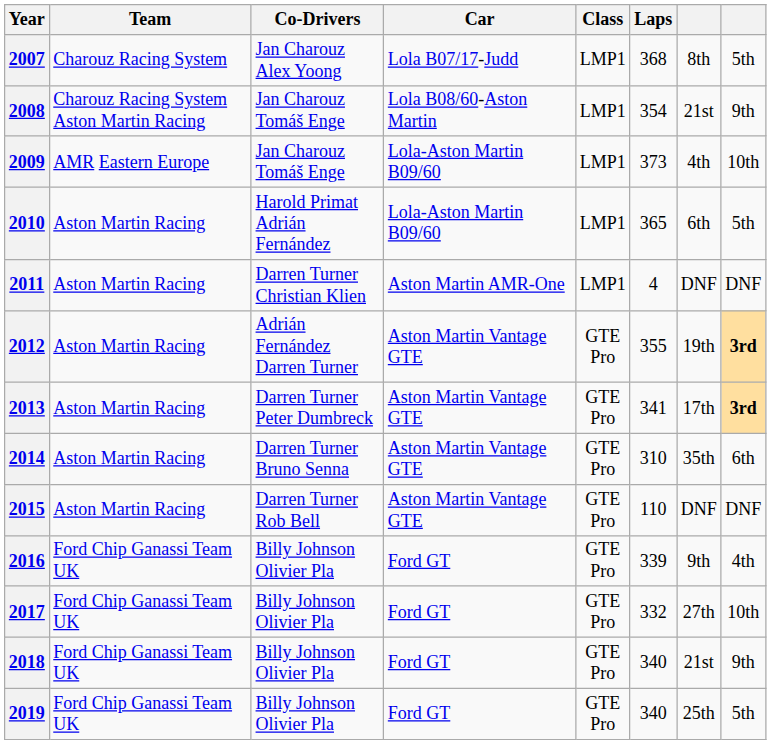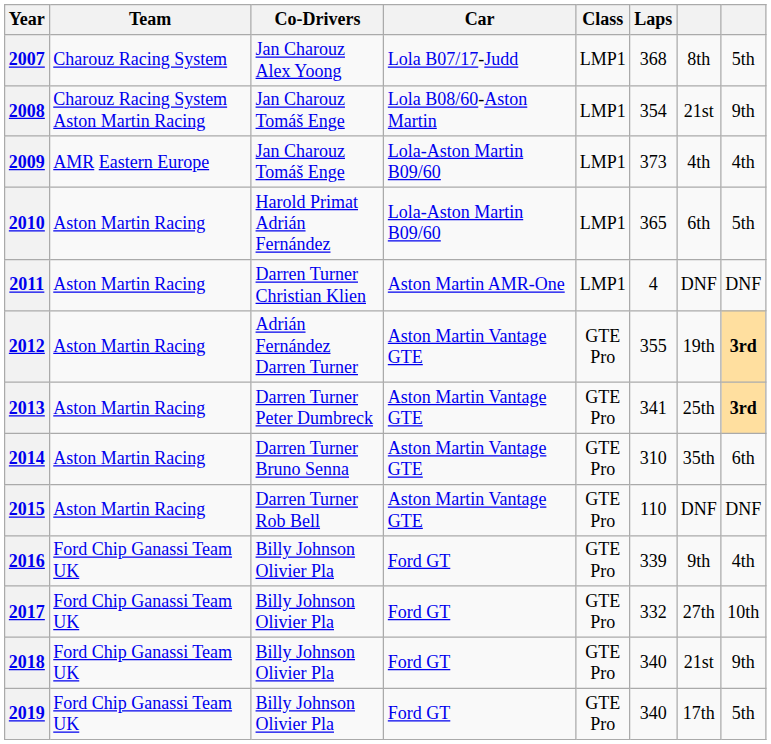 <table class="wikitable" style="text-align:center; font-size:90%">
 <tr>
 <th>Year</th>
 <th>Team</th>
 <th>Co-Drivers</th>
 <th>Car</th>
 <th>Class</th>
 <th>Laps</th>
 <th></th>
 <th></th>
 </tr>
 <tr>
 <th><a href='#'>2007</a></th>
 <td align="left"> <a href='#'>Charouz Racing System</a></td>
 <td align="left"> <a href='#'>Jan Charouz</a><br> <a href='#'>Alex Yoong</a></td>
 <td align="left"><a href='#'>Lola B07/17</a>-<a href='#'>Judd</a></td>
 <td>LMP1</td>
 <td>368</td>
 <td>8th</td>
 <td>5th</td>
 </tr>
 <tr>
 <th><a href='#'>2008</a></th>
 <td align="left"> <a href='#'>Charouz Racing System</a><br> <a href='#'>Aston Martin Racing</a></td>
 <td align="left"> <a href='#'>Jan Charouz</a><br> <a href='#'>Tomáš Enge</a></td>
 <td align="left"><a href='#'>Lola B08/60</a>-<a href='#'>Aston Martin</a></td>
 <td>LMP1</td>
 <td>354</td>
 <td>21st</td>
 <td>9th</td>
 </tr>
 <tr>
 <th><a href='#'>2009</a></th>
 <td align="left"> <a href='#'>AMR</a> <a href='#'>Eastern Europe</a></td>
 <td align="left"> <a href='#'>Jan Charouz</a><br> <a href='#'>Tomáš Enge</a></td>
 <td align="left"><a href='#'>Lola-Aston Martin B09/60</a></td>
 <td>LMP1</td>
 <td>373</td>
 <td>4th</td>
-<td>10th</td>
+<td>4th</td>
 </tr>
 <tr>
 <th><a href='#'>2010</a></th>
 <td align="left"> <a href='#'>Aston Martin Racing</a></td>
 <td align="left"> <a href='#'>Harold Primat</a><br> <a href='#'>Adrián Fernández</a></td>
 <td align="left"><a href='#'>Lola-Aston Martin B09/60</a></td>
 <td>LMP1</td>
 <td>365</td>
 <td>6th</td>
 <td>5th</td>
 </tr>
 <tr>
 <th><a href='#'>2011</a></th>
 <td align="left"> <a href='#'>Aston Martin Racing</a></td>
 <td align="left"> <a href='#'>Darren Turner</a><br> <a href='#'>Christian Klien</a></td>
 <td align="left"><a href='#'>Aston Martin AMR-One</a></td>
 <td>LMP1</td>
 <td>4</td>
 <td>DNF</td>
 <td>DNF</td>
 </tr>
 <tr>
 <th><a href='#'>2012</a></th>
 <td align="left"> <a href='#'>Aston Martin Racing</a></td>
 <td align="left"> <a href='#'>Adrián Fernández</a><br> <a href='#'>Darren Turner</a></td>
 <td align="left"><a href='#'>Aston Martin Vantage GTE</a></td>
 <td>GTE<br>Pro</td>
 <td>355</td>
 <td>19th</td>
 <td style="background:#FFDF9F;"><strong>3rd</strong></td>
 </tr>
 <tr>
 <th><a href='#'>2013</a></th>
 <td align="left"> <a href='#'>Aston Martin Racing</a></td>
 <td align="left"> <a href='#'>Darren Turner</a><br> <a href='#'>Peter Dumbreck</a></td>
 <td align="left"><a href='#'>Aston Martin Vantage GTE</a></td>
 <td>GTE<br>Pro</td>
 <td>341</td>
-<td>17th</td>
+<td>25th</td>
 <td style="background:#FFDF9F;"><strong>3rd</strong></td>
 </tr>
 <tr>
 <th><a href='#'>2014</a></th>
 <td align="left"> <a href='#'>Aston Martin Racing</a></td>
 <td align="left"> <a href='#'>Darren Turner</a><br> <a href='#'>Bruno Senna</a></td>
 <td align="left"><a href='#'>Aston Martin Vantage GTE</a></td>
 <td>GTE<br>Pro</td>
 <td>310</td>
 <td>35th</td>
 <td>6th</td>
 </tr>
 <tr>
 <th><a href='#'>2015</a></th>
 <td align="left"> <a href='#'>Aston Martin Racing</a></td>
 <td align="left"> <a href='#'>Darren Turner</a><br> <a href='#'>Rob Bell</a></td>
 <td align="left"><a href='#'>Aston Martin Vantage GTE</a></td>
 <td>GTE<br>Pro</td>
 <td>110</td>
 <td>DNF</td>
 <td>DNF</td>
 </tr>
 <tr>
 <th><a href='#'>2016</a></th>
 <td align="left"> <a href='#'>Ford Chip Ganassi Team UK</a></td>
 <td align="left"> <a href='#'>Billy Johnson</a><br> <a href='#'>Olivier Pla</a></td>
 <td align="left"><a href='#'>Ford GT</a></td>
 <td>GTE<br>Pro</td>
 <td>339</td>
 <td>9th</td>
 <td>4th</td>
 </tr>
 <tr>
 <th><a href='#'>2017</a></th>
 <td align="left"> <a href='#'>Ford Chip Ganassi Team UK</a></td>
 <td align="left"> <a href='#'>Billy Johnson</a><br> <a href='#'>Olivier Pla</a></td>
 <td align="left"><a href='#'>Ford GT</a></td>
 <td>GTE<br>Pro</td>
 <td>332</td>
 <td>27th</td>
 <td>10th</td>
 </tr>
 <tr>
 <th><a href='#'>2018</a></th>
 <td align="left"> <a href='#'>Ford Chip Ganassi Team UK</a></td>
 <td align="left"> <a href='#'>Billy Johnson</a><br> <a href='#'>Olivier Pla</a></td>
 <td align="left"><a href='#'>Ford GT</a></td>
 <td>GTE<br>Pro</td>
 <td>340</td>
 <td>21st</td>
 <td>9th</td>
 </tr>
 <tr>
 <th><a href='#'>2019</a></th>
 <td align="left"> <a href='#'>Ford Chip Ganassi Team UK</a></td>
 <td align="left"> <a href='#'>Billy Johnson</a><br> <a href='#'>Olivier Pla</a></td>
 <td align="left"><a href='#'>Ford GT</a></td>
 <td>GTE<br>Pro</td>
 <td>340</td>
-<td>25th</td>
+<td>17th</td>
 <td>5th</td>
 </tr>
 </table>
